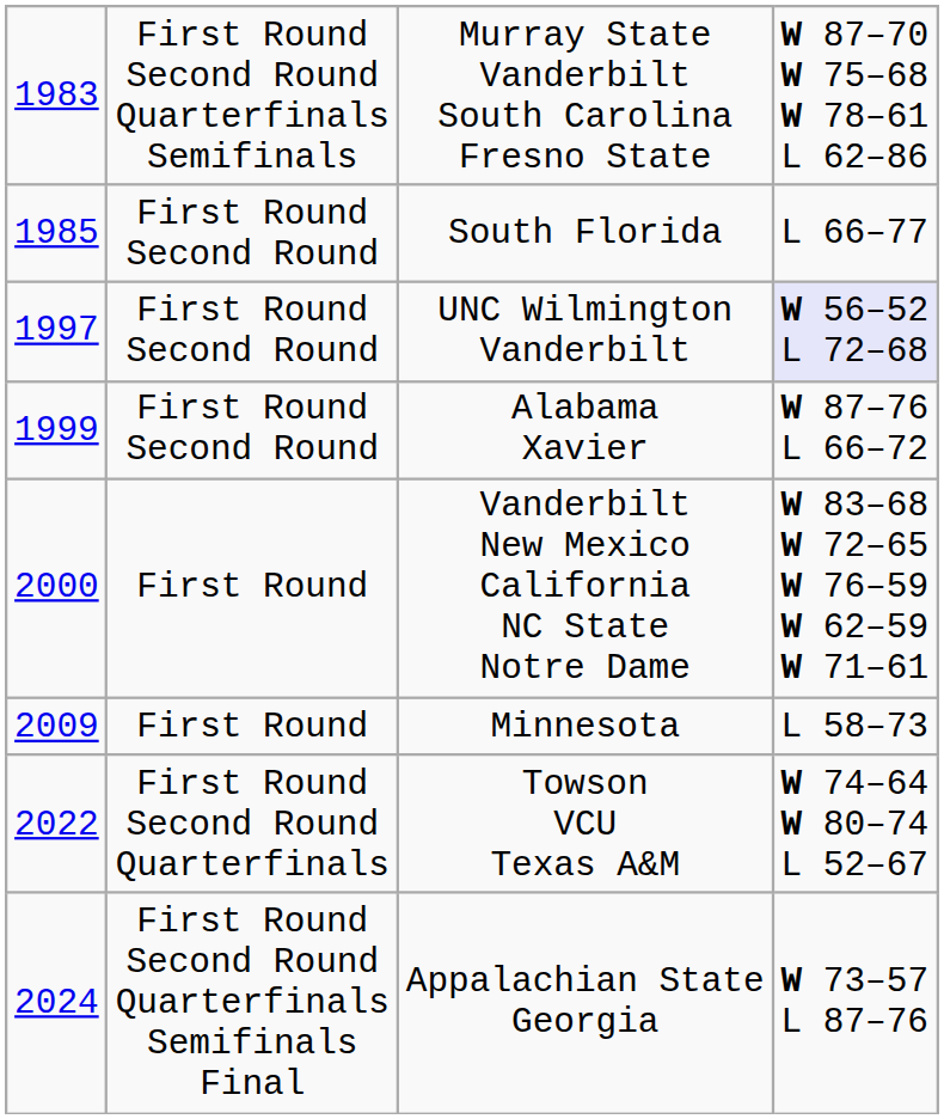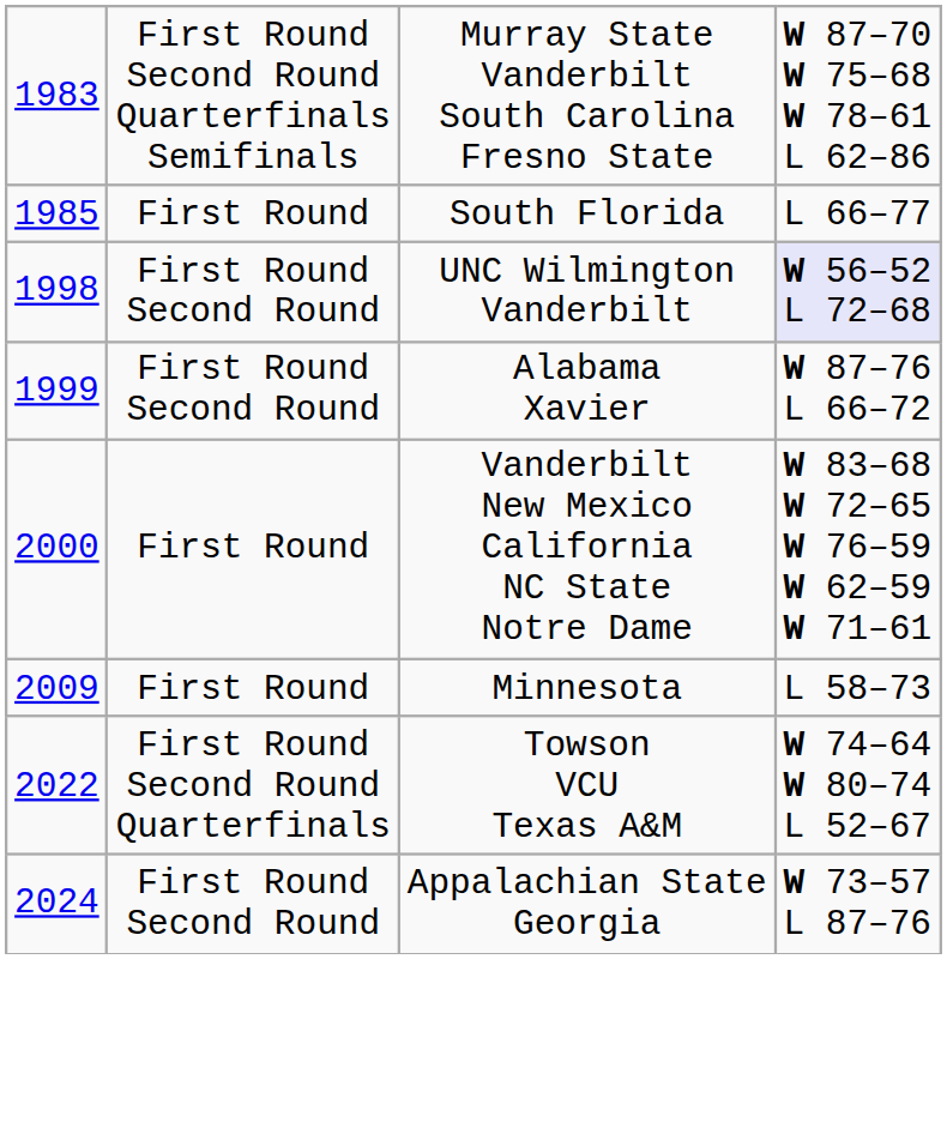 <table class="wikitable">
 <tr align="center">
 <td><a href='#'>1983</a></td>
 <td>First Round<br>Second Round<br>Quarterfinals<br>Semifinals</td>
 <td>Murray State<br>Vanderbilt<br>South Carolina<br>Fresno State</td>
 <td><strong>W</strong> 87–70<br><strong>W</strong> 75–68<br><strong>W</strong> 78–61<br>L 62–86</td>
 </tr>
 <tr align="center">
 <td><a href='#'>1985</a></td>
-<td>First Round<br>Second Round</td>
+<td>First Round</td>
 <td>South Florida</td>
 <td>L 66–77</td>
 </tr>
 <tr align="center">
-<td><a href='#'>1997</a></td>
+<td><a href='#'>1998</a></td>
 <td>First Round<br>Second Round</td>
 <td>UNC Wilmington<br>Vanderbilt</td>
 <td style="background: lavender;"><strong>W</strong> 56–52<br>L 72–68</td>
 </tr>
 <tr align="center">
 <td><a href='#'>1999</a></td>
 <td>First Round<br>Second Round</td>
 <td>Alabama<br>Xavier</td>
 <td><strong>W</strong> 87–76<br> L 66–72</td>
 </tr>
 <tr align="center">
 <td><a href='#'>2000</a></td>
 <td>First Round</td>
 <td>Vanderbilt<br>New Mexico<br>California<br>NC State<br>Notre Dame</td>
 <td><strong>W</strong> 83–68<br><strong>W</strong> 72–65<br><strong>W</strong> 76–59<br><strong>W</strong> 62–59<br><strong>W</strong> 71–61</td>
 </tr>
 <tr align="center">
 <td><a href='#'>2009</a></td>
 <td>First Round</td>
 <td>Minnesota</td>
 <td>L 58–73</td>
 </tr>
 <tr align="center">
 <td><a href='#'>2022</a></td>
 <td>First Round<br>Second Round<br>Quarterfinals</td>
 <td>Towson<br>VCU<br>Texas A&M</td>
 <td><strong>W</strong> 74–64<br><strong>W</strong> 80–74<br> L 52–67</td>
 </tr>
 <tr align="center">
 <td><a href='#'>2024</a></td>
-<td>First Round<br>Second Round<br>Quarterfinals<br>Semifinals<br>Final</td>
+<td>First Round<br>Second Round</td>
 <td>Appalachian State<br>Georgia</td>
 <td><strong>W</strong> 73–57<br>L 87–76</td>
 </tr>
 </table>
